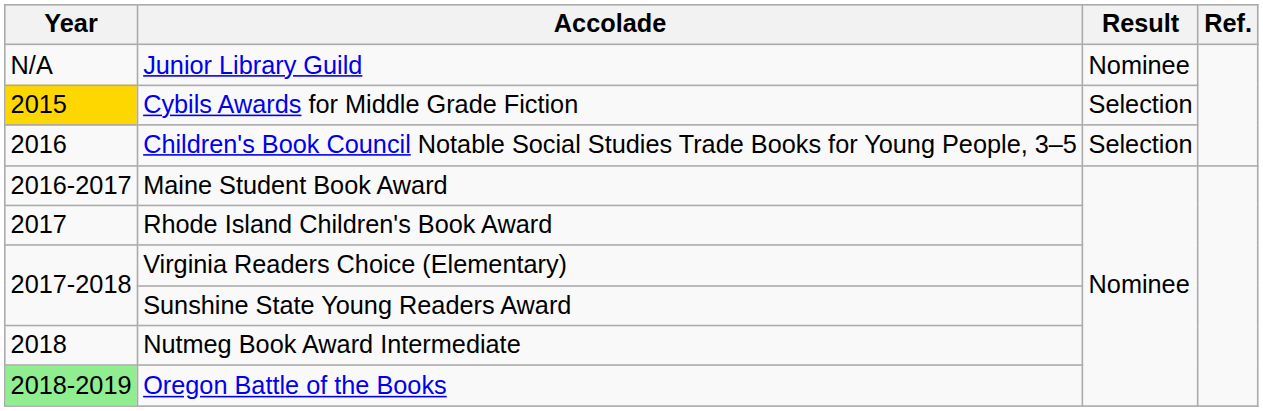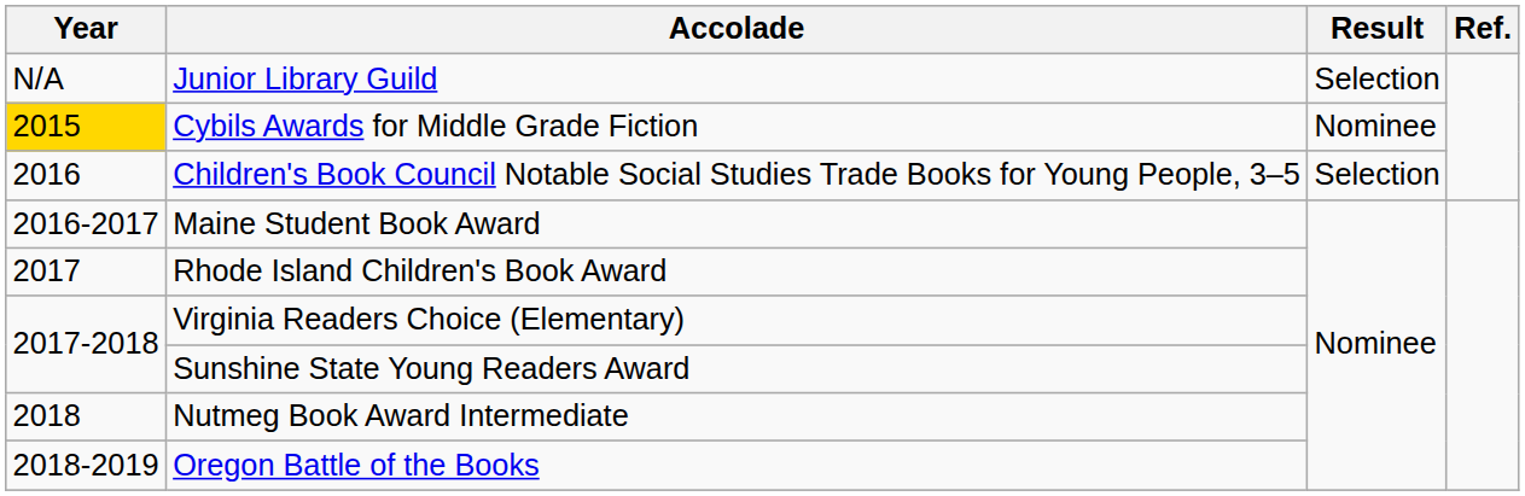 <table class="wikitable sortable">
 <tr>
 <th>Year</th>
 <th>Accolade</th>
 <th>Result</th>
 <th>Ref.</th>
 </tr>
 <tr>
 <td>N/A</td>
 <td><a href='#'>Junior Library Guild</a></td>
-<td>Nominee</td>
+<td>Selection</td>
 <td rowspan="3"></td>
 </tr>
 <tr>
 <td style="background: gold;">2015</td>
 <td><a href='#'>Cybils Awards</a> for Middle Grade Fiction</td>
-<td>Selection</td>
+<td>Nominee</td>
 </tr>
 <tr>
 <td>2016</td>
 <td><a href='#'>Children's Book Council</a> Notable Social Studies Trade Books for Young People, 3–5</td>
 <td>Selection</td>
 </tr>
 <tr>
 <td>2016-2017</td>
 <td>Maine Student Book Award</td>
 <td rowspan="6">Nominee</td>
 <td rowspan="6"></td>
 </tr>
 <tr>
 <td>2017</td>
 <td>Rhode Island Children's Book Award</td>
 </tr>
 <tr>
 <td rowspan="2">2017-2018</td>
 <td>Virginia Readers Choice  (Elementary)</td>
 </tr>
 <tr>
 <td>Sunshine State Young Readers Award</td>
 </tr>
 <tr>
 <td>2018</td>
 <td>Nutmeg Book Award Intermediate</td>
 </tr>
 <tr>
-<td style="background: lightgreen;">2018-2019</td>
+<td>2018-2019</td>
 <td><a href='#'>Oregon Battle of the Books</a></td>
 </tr>
 </table>
